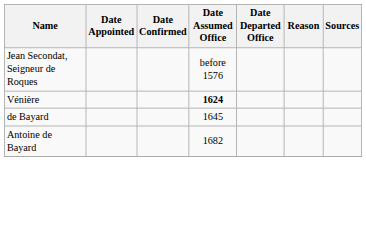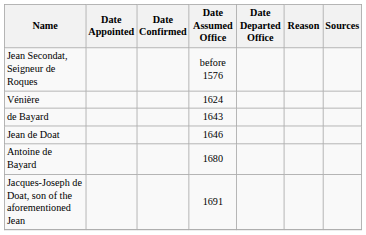 <table class="wikitable">
 <tr style="font-size: 75%;">
 <th scope="col" style="width: 90px;">Name</th>
 <th scope="col" style="width: 50px;">Date Appointed</th>
 <th scope="col" style="width: 50px;">Date Confirmed</th>
 <th scope="col" style="width: 50px;">Date Assumed Office</th>
 <th scope="col" style="width: 50px;">Date Departed Office</th>
 <th scope="col" style="width: 40px;">Reason</th>
 <th scope="col" style="width: 15px;">Sources</th>
 </tr>
 <tr style="font-size: 75%;">
 <td>Jean Secondat, Seigneur de Roques</td>
 <td style="text-align: center;"></td>
 <td style="text-align: center;"></td>
 <td style="text-align: center;">before 1576</td>
 <td style="text-align: center;"></td>
 <td style="text-align: center;"></td>
 <td></td>
 </tr>
 <tr style="font-size: 75%;">
 <td>Vénière</td>
 <td style="text-align: center;"></td>
 <td style="text-align: center;"></td>
-<td style="text-align: center;"><strong>1624</strong></td>
+<td style="text-align: center;">1624</td>
 <td style="text-align: center;"></td>
 <td style="text-align: center;"></td>
 <td></td>
 </tr>
 <tr style="font-size: 75%;">
 <td>de Bayard</td>
 <td style="text-align: center;"></td>
 <td style="text-align: center;"></td>
-<td style="text-align: center;">1645</td>
+<td style="text-align: center;">1643</td>
+<td style="text-align: center;"></td>
+<td style="text-align: center;"></td>
+<td></td>
+</tr>
+<tr style="font-size: 75%;">
+<td>Jean de Doat</td>
+<td style="text-align: center;"></td>
+<td style="text-align: center;"></td>
+<td style="text-align: center;">1646</td>
 <td style="text-align: center;"></td>
 <td style="text-align: center;"></td>
 <td></td>
 </tr>
 <tr style="font-size: 75%;">
 <td>Antoine de Bayard</td>
 <td style="text-align: center;"></td>
 <td style="text-align: center;"></td>
-<td style="text-align: center;">1682</td>
+<td style="text-align: center;">1680</td>
+<td style="text-align: center;"></td>
+<td style="text-align: center;"></td>
+<td></td>
+</tr>
+<tr style="font-size: 75%;">
+<td>Jacques-Joseph de Doat, son of the aforementioned Jean</td>
+<td style="text-align: center;"></td>
+<td style="text-align: center;"></td>
+<td style="text-align: center;">1691</td>
 <td style="text-align: center;"></td>
 <td style="text-align: center;"></td>
 <td></td>
 </tr>
 <tr>
 </tr>
 </table>
